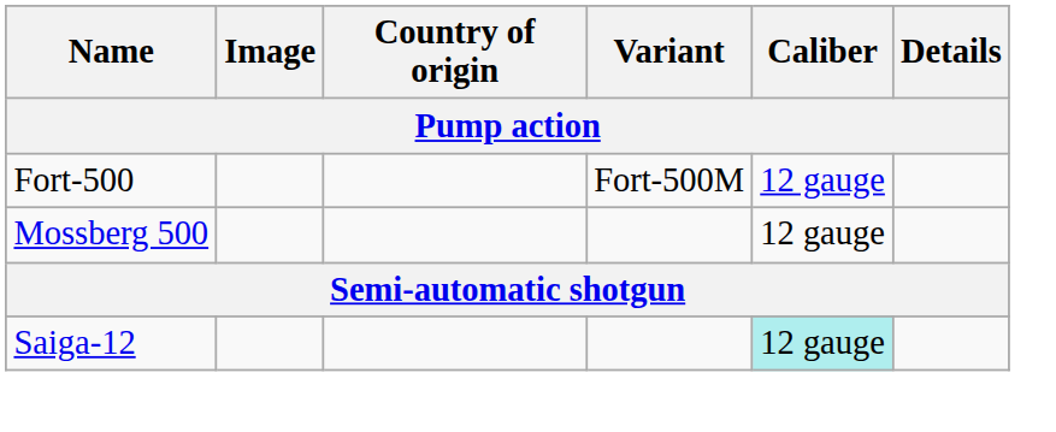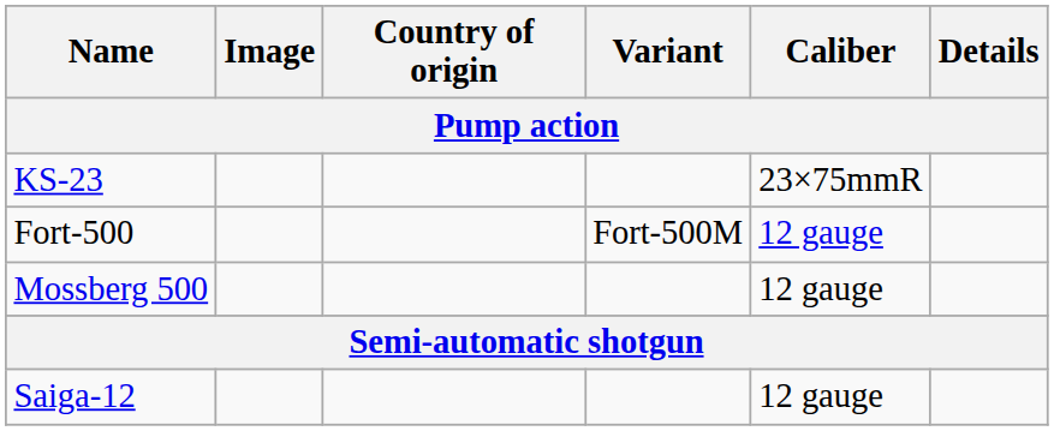 <table class="wikitable">
 <tr>
 <th>Name</th>
 <th>Image</th>
 <th style="width:115px;">Country of origin</th>
 <th>Variant</th>
 <th>Caliber</th>
 <th>Details</th>
 </tr>
 <tr>
 <th colspan="6"><a href='#'>Pump action</a></th>
+</tr>
+<tr>
+<td><a href='#'>KS-23</a></td>
+<td></td>
+<td></td>
+<td></td>
+<td>23×75mmR</td>
+<td></td>
 </tr>
 <tr>
 <td>Fort-500</td>
 <td></td>
 <td></td>
 <td>Fort-500M</td>
 <td><a href='#'>12 gauge</a></td>
 <td></td>
 </tr>
 <tr>
 <td><a href='#'>Mossberg 500</a></td>
 <td></td>
 <td></td>
 <td></td>
 <td>12 gauge</td>
 <td></td>
 </tr>
 <tr>
 <th colspan="6"><a href='#'>Semi-automatic shotgun</a></th>
 </tr>
 <tr>
 <td><a href='#'>Saiga-12</a></td>
 <td></td>
 <td></td>
 <td></td>
-<td style="background: paleturquoise;">12 gauge</td>
+<td>12 gauge</td>
 <td></td>
 </tr>
 </table>
